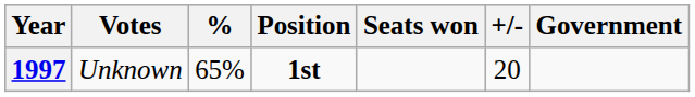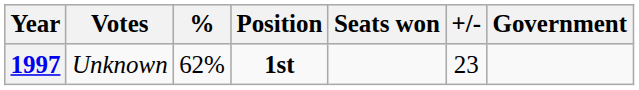 <table class="wikitable" style="text-align:center">
 <tr>
 <th>Year</th>
 <th>Votes</th>
 <th>%</th>
 <th>Position</th>
 <th>Seats won</th>
 <th>+/-</th>
 <th>Government</th>
 </tr>
 <tr>
 <th><a href='#'>1997</a></th>
 <td><em>Unknown</em></td>
-<td>65%</td>
+<td>62%</td>
 <td><strong> 1st</strong></td>
 <td></td>
-<td> 20</td>
+<td> 23</td>
 <td></td>
 </tr>
 </table>
